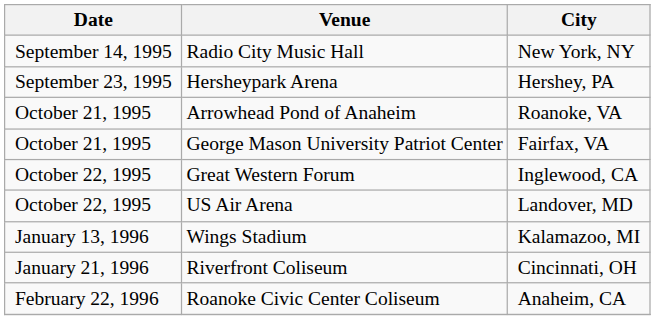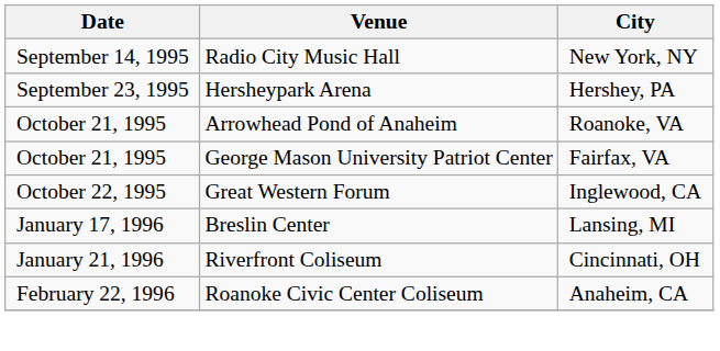 <table class="wikitable">
 <tr>
 <th>Date</th>
 <th>Venue</th>
 <th>City</th>
 </tr>
 <tr>
 <td style="padding: 0 8px;">September 14, 1995</td>
 <td>Radio City Music Hall</td>
 <td style="padding: 0 8px;">New York, NY</td>
 </tr>
 <tr>
 <td style="padding: 0 8px;">September 23, 1995</td>
 <td>Hersheypark Arena</td>
 <td style="padding: 0 8px;">Hershey, PA</td>
 </tr>
 <tr>
 <td style="padding: 0 8px;">October 21, 1995</td>
 <td>Arrowhead Pond of Anaheim</td>
 <td style="padding: 0 8px;">Roanoke, VA</td>
 </tr>
 <tr>
 <td style="padding: 0 8px;">October 21, 1995</td>
 <td>George Mason University Patriot Center</td>
 <td style="padding: 0 8px;">Fairfax, VA</td>
 </tr>
 <tr>
 <td style="padding: 0 8px;">October 22, 1995</td>
 <td>Great Western Forum</td>
 <td style="padding: 0 8px;">Inglewood, CA</td>
 </tr>
 <tr>
-<td style="padding: 0 8px;">October 22, 1995</td>
-<td>US Air Arena</td>
-<td style="padding: 0 8px;">Landover, MD</td>
-</tr>
-<tr>
-<td style="padding: 0 8px;">January 13, 1996</td>
-<td>Wings Stadium</td>
-<td style="padding: 0 8px;">Kalamazoo, MI</td>
+<td style="padding: 0 8px;">January 17, 1996</td>
+<td>Breslin Center</td>
+<td style="padding: 0 8px;">Lansing, MI</td>
 </tr>
 <tr>
 <td style="padding: 0 8px;">January 21, 1996</td>
 <td>Riverfront Coliseum</td>
 <td style="padding: 0 8px;">Cincinnati, OH</td>
 </tr>
 <tr>
 <td style="padding: 0 8px;">February 22, 1996</td>
 <td>Roanoke Civic Center Coliseum</td>
 <td style="padding: 0 8px;">Anaheim, CA</td>
 </tr>
 <tr>
 </tr>
 </table>
